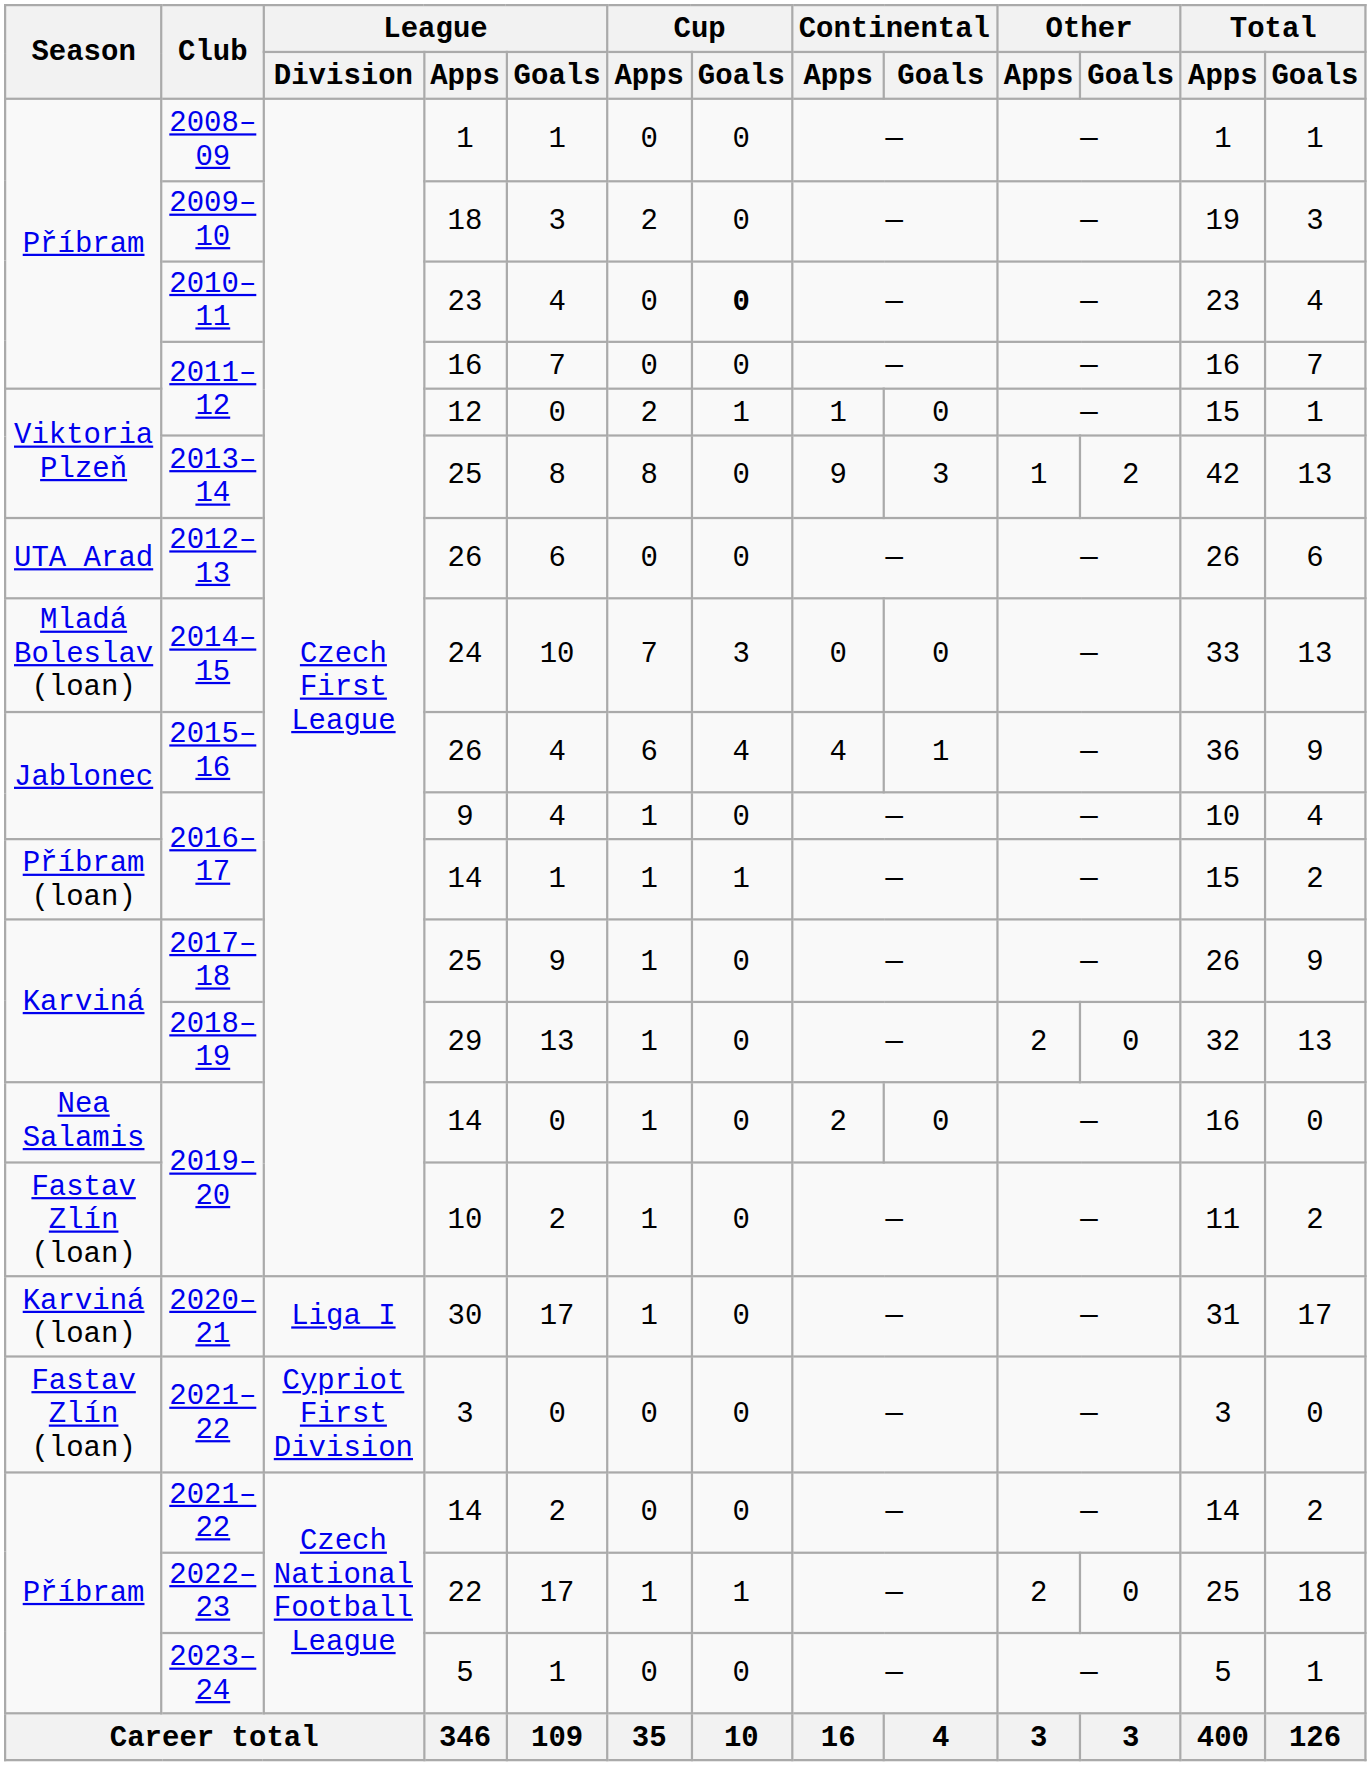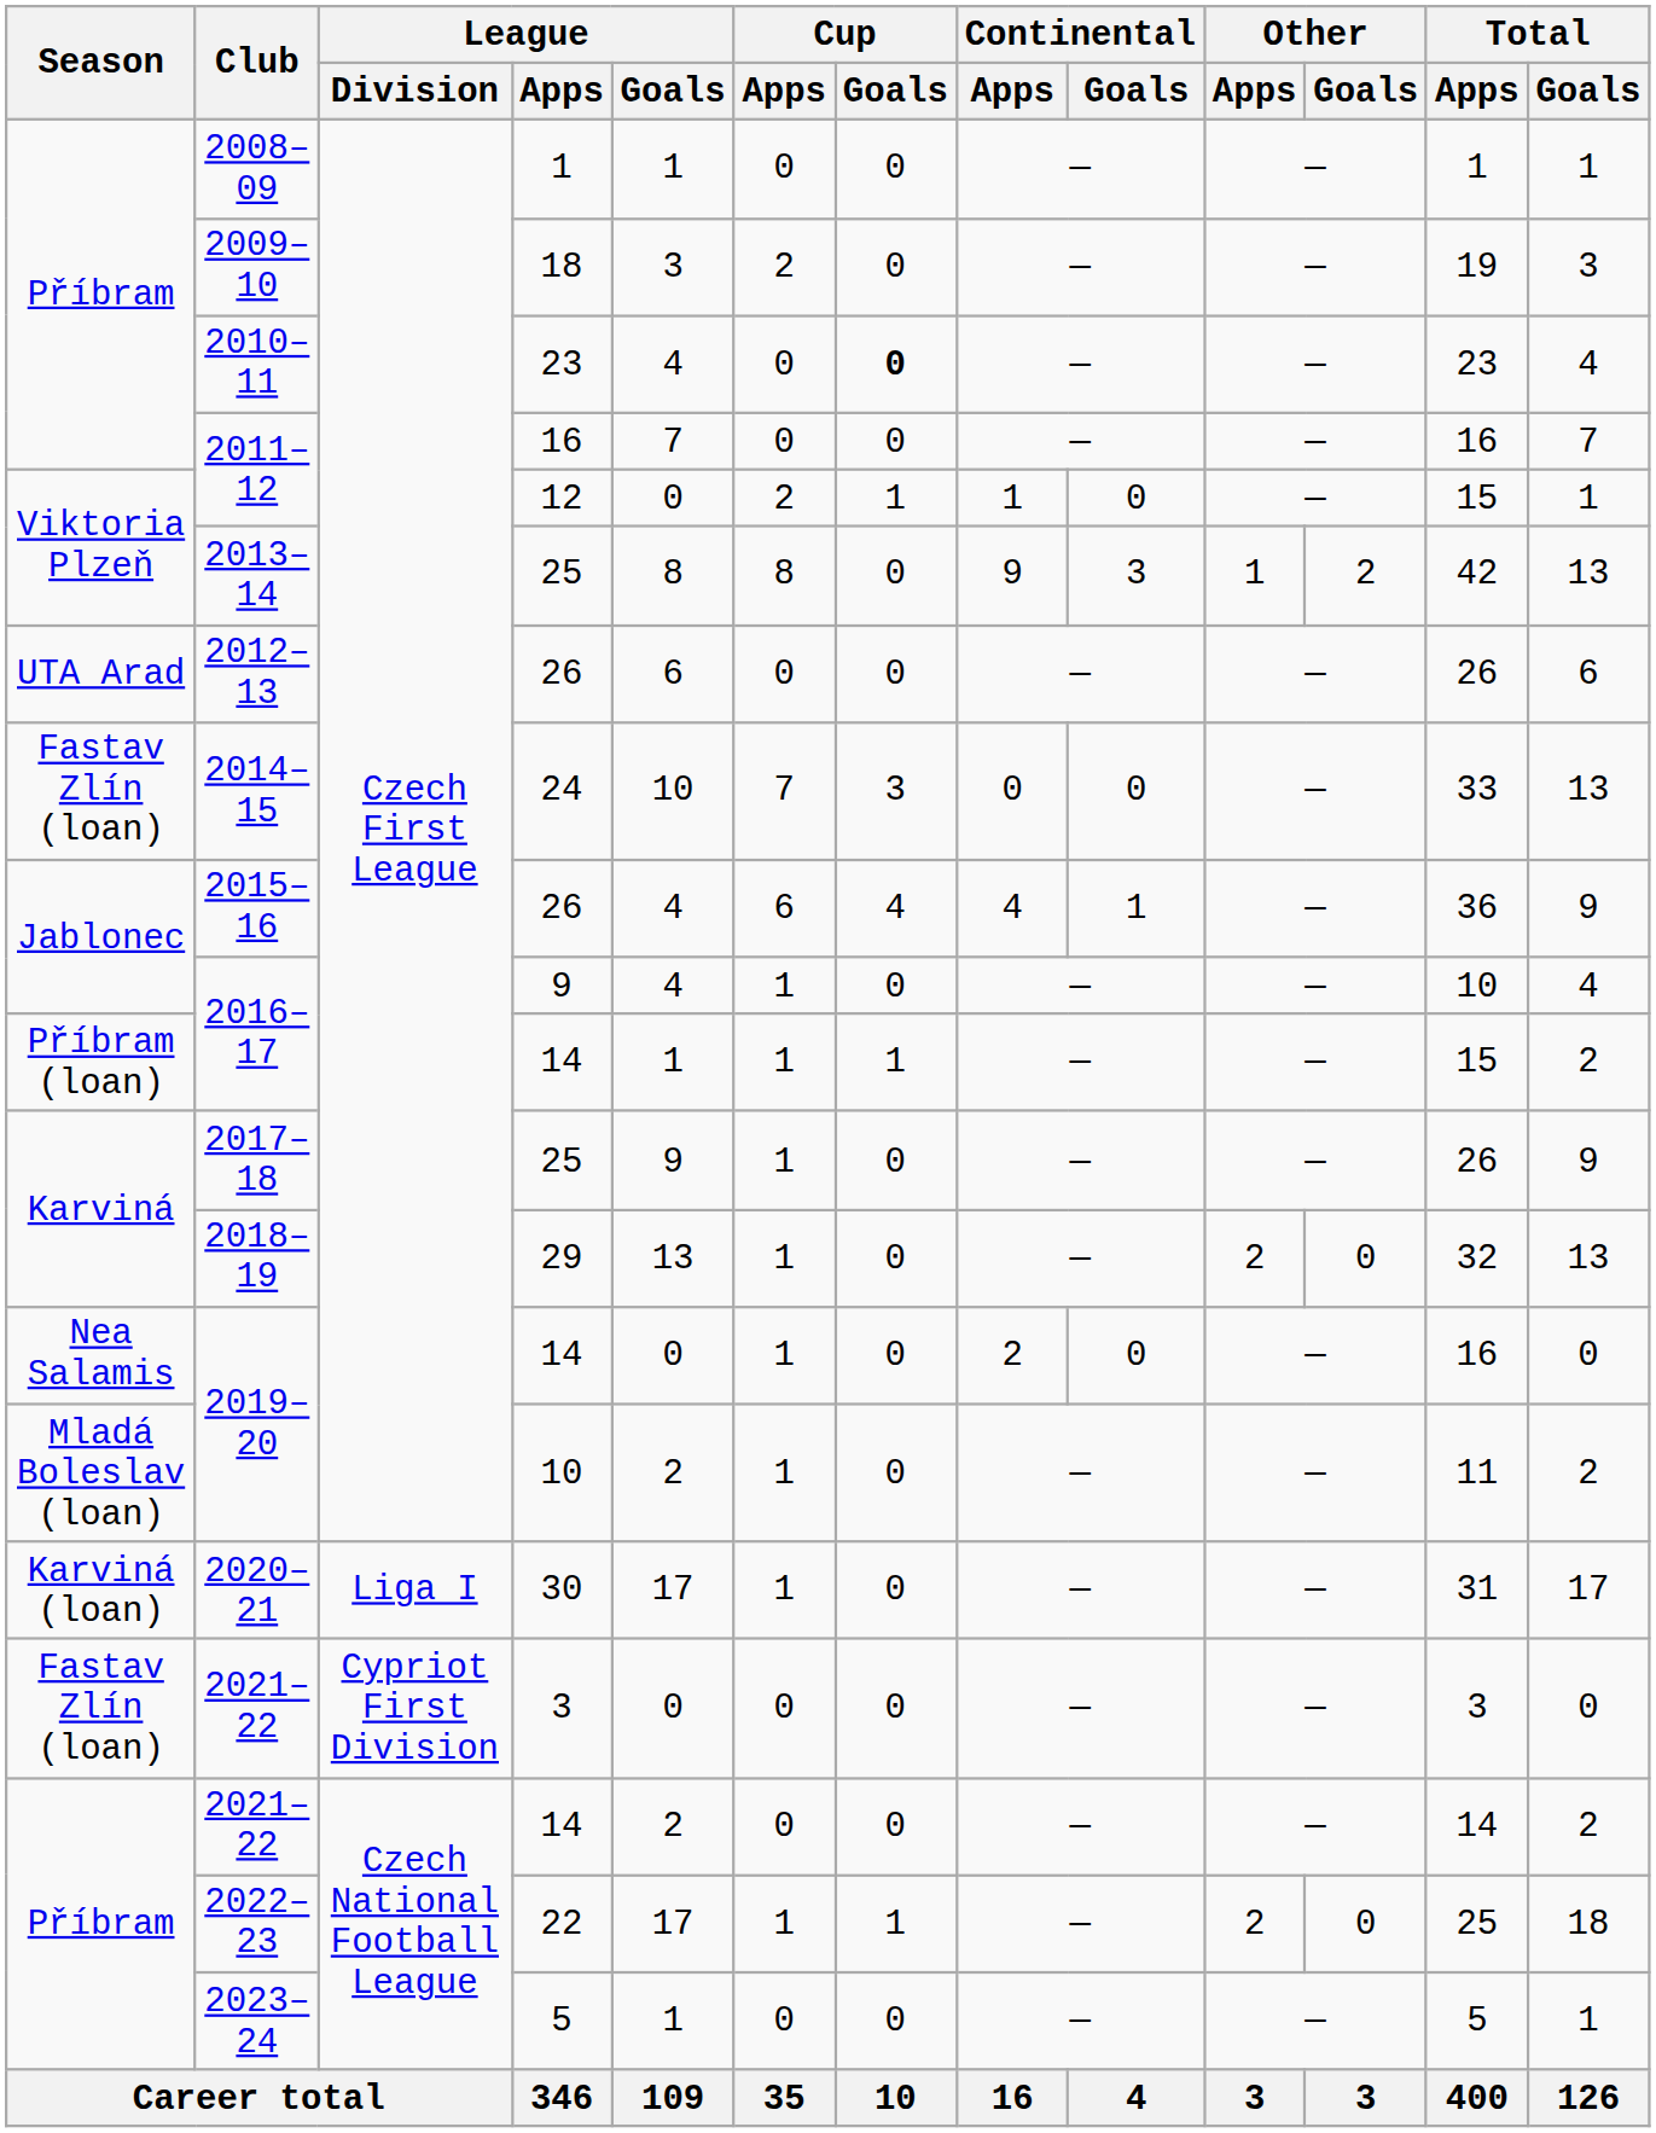 <table class="wikitable" style="text-align:center">
 <tr>
 <th rowspan="2">Season</th>
 <th rowspan="2">Club</th>
 <th colspan="3">League</th>
 <th colspan="2">Cup</th>
 <th colspan="2">Continental</th>
 <th colspan="2">Other</th>
 <th colspan="2">Total</th>
 </tr>
 <tr>
 <th>Division</th>
 <th>Apps</th>
 <th>Goals</th>
 <th>Apps</th>
 <th>Goals</th>
 <th>Apps</th>
 <th>Goals</th>
 <th>Apps</th>
 <th>Goals</th>
 <th>Apps</th>
 <th>Goals</th>
 </tr>
 <tr>
 <td rowspan="4"><a href='#'>Příbram</a></td>
 <td><a href='#'>2008–09</a></td>
 <td rowspan="15"><a href='#'>Czech First League</a></td>
 <td>1</td>
 <td>1</td>
 <td>0</td>
 <td>0</td>
 <td colspan="2">—</td>
 <td colspan="2">—</td>
 <td>1</td>
 <td>1</td>
 </tr>
 <tr>
 <td><a href='#'>2009–10</a></td>
 <td>18</td>
 <td>3</td>
 <td>2</td>
 <td>0</td>
 <td colspan="2">—</td>
 <td colspan="2">—</td>
 <td>19</td>
 <td>3</td>
 </tr>
 <tr>
 <td><a href='#'>2010–11</a></td>
 <td>23</td>
 <td>4</td>
 <td>0</td>
 <td><strong>0</strong></td>
 <td colspan="2">—</td>
 <td colspan="2">—</td>
 <td>23</td>
 <td>4</td>
 </tr>
 <tr>
 <td rowspan="2"><a href='#'>2011–12</a></td>
 <td>16</td>
 <td>7</td>
 <td>0</td>
 <td>0</td>
 <td colspan="2">—</td>
 <td colspan="2">—</td>
 <td>16</td>
 <td>7</td>
 </tr>
 <tr>
 <td rowspan="2"><a href='#'>Viktoria Plzeň</a></td>
 <td>12</td>
 <td>0</td>
 <td>2</td>
 <td>1</td>
 <td>1</td>
 <td>0</td>
 <td colspan="2">—</td>
 <td>15</td>
 <td>1</td>
 </tr>
 <tr>
 <td><a href='#'>2013–14</a></td>
 <td>25</td>
 <td>8</td>
 <td>8</td>
 <td>0</td>
 <td>9</td>
 <td>3</td>
 <td>1</td>
 <td>2</td>
 <td>42</td>
 <td>13</td>
 </tr>
 <tr>
 <td><a href='#'>UTA Arad</a></td>
 <td><a href='#'>2012–13</a></td>
 <td>26</td>
 <td>6</td>
 <td>0</td>
 <td>0</td>
 <td colspan="2">—</td>
 <td colspan="2">—</td>
 <td>26</td>
 <td>6</td>
 </tr>
 <tr>
-<td><a href='#'>Mladá Boleslav</a> (loan)</td>
+<td><a href='#'>Fastav Zlín</a> (loan)</td>
 <td><a href='#'>2014–15</a></td>
 <td>24</td>
 <td>10</td>
 <td>7</td>
 <td>3</td>
 <td>0</td>
 <td>0</td>
 <td colspan="2">—</td>
 <td>33</td>
 <td>13</td>
 </tr>
 <tr>
 <td rowspan="2"><a href='#'>Jablonec</a></td>
 <td><a href='#'>2015–16</a></td>
 <td>26</td>
 <td>4</td>
 <td>6</td>
 <td>4</td>
 <td>4</td>
 <td>1</td>
 <td colspan="2">—</td>
 <td>36</td>
 <td>9</td>
 </tr>
 <tr>
 <td rowspan="2"><a href='#'>2016–17</a></td>
 <td>9</td>
 <td>4</td>
 <td>1</td>
 <td>0</td>
 <td colspan="2">—</td>
 <td colspan="2">—</td>
 <td>10</td>
 <td>4</td>
 </tr>
 <tr>
 <td><a href='#'>Příbram</a> (loan)</td>
 <td>14</td>
 <td>1</td>
 <td>1</td>
 <td>1</td>
 <td colspan="2">—</td>
 <td colspan="2">—</td>
 <td>15</td>
 <td>2</td>
 </tr>
 <tr>
 <td rowspan="2"><a href='#'>Karviná</a></td>
 <td><a href='#'>2017–18</a></td>
 <td>25</td>
 <td>9</td>
 <td>1</td>
 <td>0</td>
 <td colspan="2">—</td>
 <td colspan="2">—</td>
 <td>26</td>
 <td>9</td>
 </tr>
 <tr>
 <td><a href='#'>2018–19</a></td>
 <td>29</td>
 <td>13</td>
 <td>1</td>
 <td>0</td>
 <td colspan="2">—</td>
 <td>2</td>
 <td>0</td>
 <td>32</td>
 <td>13</td>
 </tr>
 <tr>
 <td><a href='#'>Nea Salamis</a></td>
 <td rowspan="2"><a href='#'>2019–20</a></td>
 <td>14</td>
 <td>0</td>
 <td>1</td>
 <td>0</td>
 <td>2</td>
 <td>0</td>
 <td colspan="2">—</td>
 <td>16</td>
 <td>0</td>
 </tr>
 <tr>
-<td><a href='#'>Fastav Zlín</a> (loan)</td>
+<td><a href='#'>Mladá Boleslav</a> (loan)</td>
 <td>10</td>
 <td>2</td>
 <td>1</td>
 <td>0</td>
 <td colspan="2">—</td>
 <td colspan="2">—</td>
 <td>11</td>
 <td>2</td>
 </tr>
 <tr>
 <td><a href='#'>Karviná</a> (loan)</td>
 <td><a href='#'>2020–21</a></td>
 <td><a href='#'>Liga I</a></td>
 <td>30</td>
 <td>17</td>
 <td>1</td>
 <td>0</td>
 <td colspan="2">—</td>
 <td colspan="2">—</td>
 <td>31</td>
 <td>17</td>
 </tr>
 <tr>
 <td><a href='#'>Fastav Zlín</a> (loan)</td>
 <td><a href='#'>2021–22</a></td>
 <td><a href='#'>Cypriot First Division</a></td>
 <td>3</td>
 <td>0</td>
 <td>0</td>
 <td>0</td>
 <td colspan="2">—</td>
 <td colspan="2">—</td>
 <td>3</td>
 <td>0</td>
 </tr>
 <tr>
 <td rowspan="3"><a href='#'>Příbram</a></td>
 <td><a href='#'>2021–22</a></td>
 <td rowspan="3"><a href='#'>Czech National Football League</a></td>
 <td>14</td>
 <td>2</td>
 <td>0</td>
 <td>0</td>
 <td colspan="2">—</td>
 <td colspan="2">—</td>
 <td>14</td>
 <td>2</td>
 </tr>
 <tr>
 <td><a href='#'>2022–23</a></td>
 <td>22</td>
 <td>17</td>
 <td>1</td>
 <td>1</td>
 <td colspan="2">—</td>
 <td>2</td>
 <td>0</td>
 <td>25</td>
 <td>18</td>
 </tr>
 <tr>
 <td><a href='#'>2023–24</a></td>
 <td>5</td>
 <td>1</td>
 <td>0</td>
 <td>0</td>
 <td colspan="2">—</td>
 <td colspan="2">—</td>
 <td>5</td>
 <td>1</td>
 </tr>
 <tr>
 <th colspan="3">Career total</th>
 <th>346</th>
 <th>109</th>
 <th>35</th>
 <th>10</th>
 <th>16</th>
 <th>4</th>
 <th>3</th>
 <th>3</th>
 <th>400</th>
 <th>126</th>
 </tr>
 </table>
